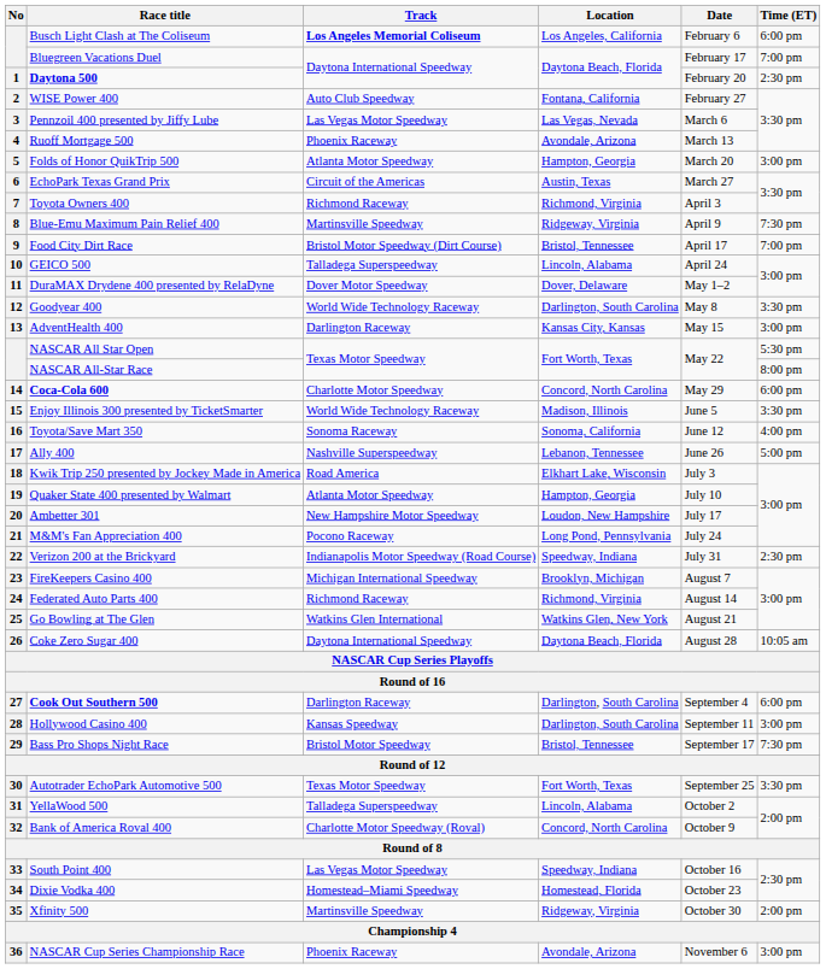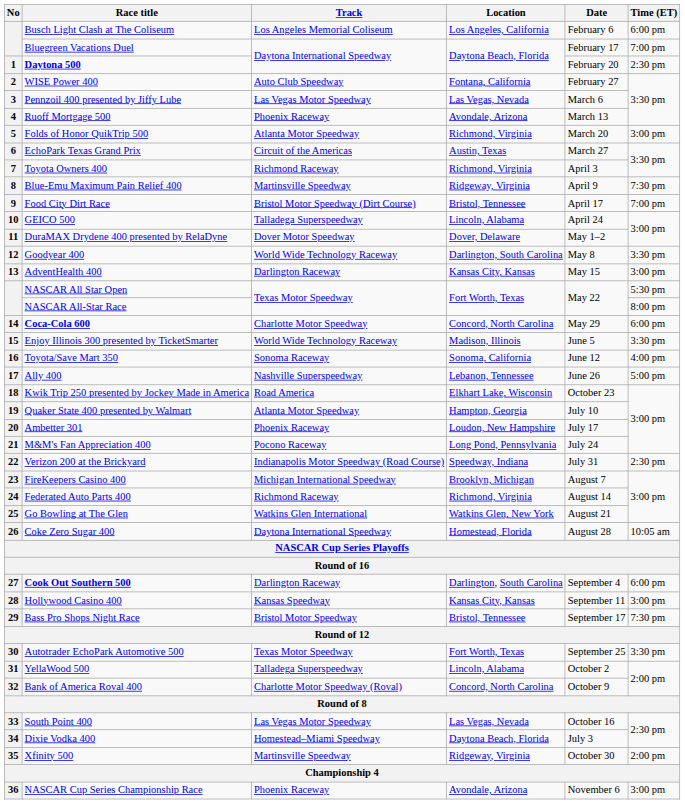 <table class="wikitable" style="font-size:85%">
 <tr>
 <th>No</th>
 <th>Race title</th>
 <th><a href='#'>Track</a></th>
 <th>Location</th>
 <th>Date</th>
 <th>Time (ET)</th>
 </tr>
 <tr>
 <th rowspan="2"></th>
 <td><a href='#'>Busch Light Clash at The Coliseum</a></td>
-<td><strong> <a href='#'>Los Angeles Memorial Coliseum</a></strong></td>
+<td> <a href='#'>Los Angeles Memorial Coliseum</a></td>
 <td><a href='#'>Los Angeles, California</a></td>
 <td>February 6</td>
 <td>6:00 pm</td>
 </tr>
 <tr>
 <td><a href='#'>Bluegreen Vacations Duel</a></td>
 <td rowspan="2"> <a href='#'>Daytona International Speedway</a></td>
 <td rowspan="2"><a href='#'>Daytona Beach, Florida</a></td>
 <td>February 17</td>
 <td>7:00 pm</td>
 </tr>
 <tr>
 <th>1</th>
 <td><strong><a href='#'>Daytona 500</a></strong></td>
 <td>February 20</td>
 <td>2:30 pm</td>
 </tr>
 <tr>
 <th>2</th>
 <td><a href='#'>WISE Power 400</a></td>
 <td> <a href='#'>Auto Club Speedway</a></td>
 <td><a href='#'>Fontana, California</a></td>
 <td>February 27</td>
 <td rowspan="3">3:30 pm</td>
 </tr>
 <tr>
 <th>3</th>
 <td><a href='#'>Pennzoil 400 presented by Jiffy Lube</a></td>
 <td> <a href='#'>Las Vegas Motor Speedway</a></td>
 <td><a href='#'>Las Vegas, Nevada</a></td>
 <td>March 6</td>
 </tr>
 <tr>
 <th>4</th>
 <td><a href='#'>Ruoff Mortgage 500</a></td>
 <td> <a href='#'>Phoenix Raceway</a></td>
 <td><a href='#'>Avondale, Arizona</a></td>
 <td>March 13</td>
 </tr>
 <tr>
 <th>5</th>
 <td><a href='#'>Folds of Honor QuikTrip 500</a></td>
 <td> <a href='#'>Atlanta Motor Speedway</a></td>
-<td><a href='#'>Hampton, Georgia</a></td>
+<td><a href='#'>Richmond, Virginia</a></td>
 <td>March 20</td>
 <td>3:00 pm</td>
 </tr>
 <tr>
 <th>6</th>
 <td><a href='#'>EchoPark Texas Grand Prix</a></td>
 <td> <a href='#'>Circuit of the Americas</a></td>
 <td><a href='#'>Austin, Texas</a></td>
 <td>March 27</td>
 <td rowspan="2">3:30 pm</td>
 </tr>
 <tr>
 <th>7</th>
 <td><a href='#'>Toyota Owners 400</a></td>
 <td> <a href='#'>Richmond Raceway</a></td>
 <td><a href='#'>Richmond, Virginia</a></td>
 <td>April 3</td>
 </tr>
 <tr>
 <th>8</th>
 <td><a href='#'>Blue-Emu Maximum Pain Relief 400</a></td>
 <td> <a href='#'>Martinsville Speedway</a></td>
 <td><a href='#'>Ridgeway, Virginia</a></td>
 <td>April 9</td>
 <td>7:30 pm</td>
 </tr>
 <tr>
 <th>9</th>
 <td><a href='#'>Food City Dirt Race</a></td>
 <td> <a href='#'>Bristol Motor Speedway (Dirt Course)</a></td>
 <td><a href='#'>Bristol, Tennessee</a></td>
 <td>April 17</td>
 <td>7:00 pm</td>
 </tr>
 <tr>
 <th>10</th>
 <td><a href='#'>GEICO 500</a></td>
 <td> <a href='#'>Talladega Superspeedway</a></td>
 <td><a href='#'>Lincoln, Alabama</a></td>
 <td>April 24</td>
 <td rowspan="2">3:00 pm</td>
 </tr>
 <tr>
 <th>11</th>
 <td><a href='#'>DuraMAX Drydene 400 presented by RelaDyne</a></td>
 <td> <a href='#'>Dover Motor Speedway</a></td>
 <td><a href='#'>Dover, Delaware</a></td>
 <td>May 1–2</td>
 </tr>
 <tr>
 <th>12</th>
 <td><a href='#'>Goodyear 400</a></td>
 <td> <a href='#'>World Wide Technology Raceway</a></td>
 <td><a href='#'>Darlington, South Carolina</a></td>
 <td>May 8</td>
 <td>3:30 pm</td>
 </tr>
 <tr>
 <th>13</th>
 <td><a href='#'>AdventHealth 400</a></td>
 <td> <a href='#'>Darlington Raceway</a></td>
 <td><a href='#'>Kansas City, Kansas</a></td>
 <td>May 15</td>
 <td>3:00 pm</td>
 </tr>
 <tr>
 <th rowspan="2"></th>
 <td><a href='#'>NASCAR All Star Open</a></td>
 <td rowspan="2"> <a href='#'>Texas Motor Speedway</a></td>
 <td rowspan="2"><a href='#'>Fort Worth, Texas</a></td>
 <td rowspan="2">May 22</td>
 <td>5:30 pm</td>
 </tr>
 <tr>
 <td><a href='#'>NASCAR All-Star Race</a></td>
 <td>8:00 pm</td>
 </tr>
 <tr>
 <th>14</th>
 <td><strong><a href='#'>Coca-Cola 600</a></strong></td>
 <td> <a href='#'>Charlotte Motor Speedway</a></td>
 <td><a href='#'>Concord, North Carolina</a></td>
 <td>May 29</td>
 <td>6:00 pm</td>
 </tr>
 <tr>
 <th>15</th>
 <td><a href='#'>Enjoy Illinois 300 presented by TicketSmarter</a></td>
 <td> <a href='#'>World Wide Technology Raceway</a></td>
 <td><a href='#'>Madison, Illinois</a></td>
 <td>June 5</td>
 <td>3:30 pm</td>
 </tr>
 <tr>
 <th>16</th>
 <td><a href='#'>Toyota/Save Mart 350</a></td>
 <td> <a href='#'>Sonoma Raceway</a></td>
 <td><a href='#'>Sonoma, California</a></td>
 <td>June 12</td>
 <td>4:00 pm</td>
 </tr>
 <tr>
 <th>17</th>
 <td><a href='#'>Ally 400</a></td>
 <td> <a href='#'>Nashville Superspeedway</a></td>
 <td><a href='#'>Lebanon, Tennessee</a></td>
 <td>June 26</td>
 <td>5:00 pm</td>
 </tr>
 <tr>
 <th>18</th>
 <td><a href='#'>Kwik Trip 250 presented by Jockey Made in America</a></td>
 <td> <a href='#'>Road America</a></td>
 <td><a href='#'>Elkhart Lake, Wisconsin</a></td>
-<td>July 3</td>
+<td>October 23</td>
 <td rowspan="4">3:00 pm</td>
 </tr>
 <tr>
 <th>19</th>
 <td><a href='#'>Quaker State 400 presented by Walmart</a></td>
 <td> <a href='#'>Atlanta Motor Speedway</a></td>
 <td><a href='#'>Hampton, Georgia</a></td>
 <td>July 10</td>
 </tr>
 <tr>
 <th>20</th>
 <td><a href='#'>Ambetter 301</a></td>
-<td> <a href='#'>New Hampshire Motor Speedway</a></td>
+<td> <a href='#'>Phoenix Raceway</a></td>
 <td><a href='#'>Loudon, New Hampshire</a></td>
 <td>July 17</td>
 </tr>
 <tr>
 <th>21</th>
 <td><a href='#'>M&M's Fan Appreciation 400</a></td>
 <td> <a href='#'>Pocono Raceway</a></td>
 <td><a href='#'>Long Pond, Pennsylvania</a></td>
 <td>July 24</td>
 </tr>
 <tr>
 <th>22</th>
 <td><a href='#'>Verizon 200 at the Brickyard</a></td>
 <td> <a href='#'>Indianapolis Motor Speedway (Road Course)</a></td>
 <td><a href='#'>Speedway, Indiana</a></td>
 <td>July 31</td>
 <td>2:30 pm</td>
 </tr>
 <tr>
 <th>23</th>
 <td><a href='#'>FireKeepers Casino 400</a></td>
 <td> <a href='#'>Michigan International Speedway</a></td>
 <td><a href='#'>Brooklyn, Michigan</a></td>
 <td>August 7</td>
 <td rowspan="3">3:00 pm</td>
 </tr>
 <tr>
 <th>24</th>
 <td><a href='#'>Federated Auto Parts 400</a></td>
 <td> <a href='#'>Richmond Raceway</a></td>
 <td><a href='#'>Richmond, Virginia</a></td>
 <td>August 14</td>
 </tr>
 <tr>
 <th>25</th>
 <td><a href='#'>Go Bowling at The Glen</a></td>
 <td> <a href='#'>Watkins Glen International</a></td>
 <td><a href='#'>Watkins Glen, New York</a></td>
 <td>August 21</td>
 </tr>
 <tr>
 <th>26</th>
 <td><a href='#'>Coke Zero Sugar 400</a></td>
 <td> <a href='#'>Daytona International Speedway</a></td>
-<td><a href='#'>Daytona Beach, Florida</a></td>
+<td><a href='#'>Homestead, Florida</a></td>
 <td>August 28</td>
 <td>10:05 am</td>
 </tr>
 <tr>
 <th colspan="6"><a href='#'>NASCAR Cup Series Playoffs</a></th>
 </tr>
 <tr>
 <th colspan="6">Round of 16</th>
 </tr>
 <tr>
 <th>27</th>
 <td><strong><a href='#'>Cook Out Southern 500</a></strong></td>
 <td> <a href='#'>Darlington Raceway</a></td>
 <td><a href='#'>Darlington</a>, <a href='#'>South Carolina</a></td>
 <td>September 4</td>
 <td>6:00 pm</td>
 </tr>
 <tr>
 <th>28</th>
 <td><a href='#'>Hollywood Casino 400</a></td>
 <td> <a href='#'>Kansas Speedway</a></td>
-<td><a href='#'>Darlington, South Carolina</a></td>
+<td><a href='#'>Kansas City, Kansas</a></td>
 <td>September 11</td>
 <td>3:00 pm</td>
 </tr>
 <tr>
 <th>29</th>
 <td><a href='#'>Bass Pro Shops Night Race</a></td>
 <td> <a href='#'>Bristol Motor Speedway</a></td>
 <td><a href='#'>Bristol, Tennessee</a></td>
 <td>September 17</td>
 <td>7:30 pm</td>
 </tr>
 <tr>
 <th colspan="6">Round of 12</th>
 </tr>
 <tr>
 <th>30</th>
 <td><a href='#'>Autotrader EchoPark Automotive 500</a></td>
 <td> <a href='#'>Texas Motor Speedway</a></td>
 <td><a href='#'>Fort Worth, Texas</a></td>
 <td>September 25</td>
 <td>3:30 pm</td>
 </tr>
 <tr>
 <th>31</th>
 <td><a href='#'>YellaWood 500</a></td>
 <td> <a href='#'>Talladega Superspeedway</a></td>
 <td><a href='#'>Lincoln, Alabama</a></td>
 <td>October 2</td>
 <td rowspan="2">2:00 pm</td>
 </tr>
 <tr>
 <th>32</th>
 <td><a href='#'>Bank of America Roval 400</a></td>
 <td> <a href='#'>Charlotte Motor Speedway (Roval)</a></td>
 <td><a href='#'>Concord, North Carolina</a></td>
 <td>October 9</td>
 </tr>
 <tr>
 <th colspan="6">Round of 8</th>
 </tr>
 <tr>
 <th>33</th>
 <td><a href='#'>South Point 400</a></td>
 <td> <a href='#'>Las Vegas Motor Speedway</a></td>
-<td><a href='#'>Speedway, Indiana</a></td>
+<td><a href='#'>Las Vegas, Nevada</a></td>
 <td>October 16</td>
 <td rowspan="2">2:30 pm</td>
 </tr>
 <tr>
 <th>34</th>
 <td><a href='#'>Dixie Vodka 400</a></td>
 <td> <a href='#'>Homestead–Miami Speedway</a></td>
-<td><a href='#'>Homestead, Florida</a></td>
-<td>October 23</td>
+<td><a href='#'>Daytona Beach, Florida</a></td>
+<td>July 3</td>
 </tr>
 <tr>
 <th>35</th>
 <td><a href='#'>Xfinity 500</a></td>
 <td> <a href='#'>Martinsville Speedway</a></td>
 <td><a href='#'>Ridgeway, Virginia</a></td>
 <td>October 30</td>
 <td>2:00 pm</td>
 </tr>
 <tr>
 <th colspan="6">Championship 4</th>
 </tr>
 <tr>
 <th>36</th>
 <td><a href='#'>NASCAR Cup Series Championship Race</a></td>
 <td> <a href='#'>Phoenix Raceway</a></td>
 <td><a href='#'>Avondale, Arizona</a></td>
 <td>November 6</td>
 <td>3:00 pm</td>
 </tr>
 </table>
